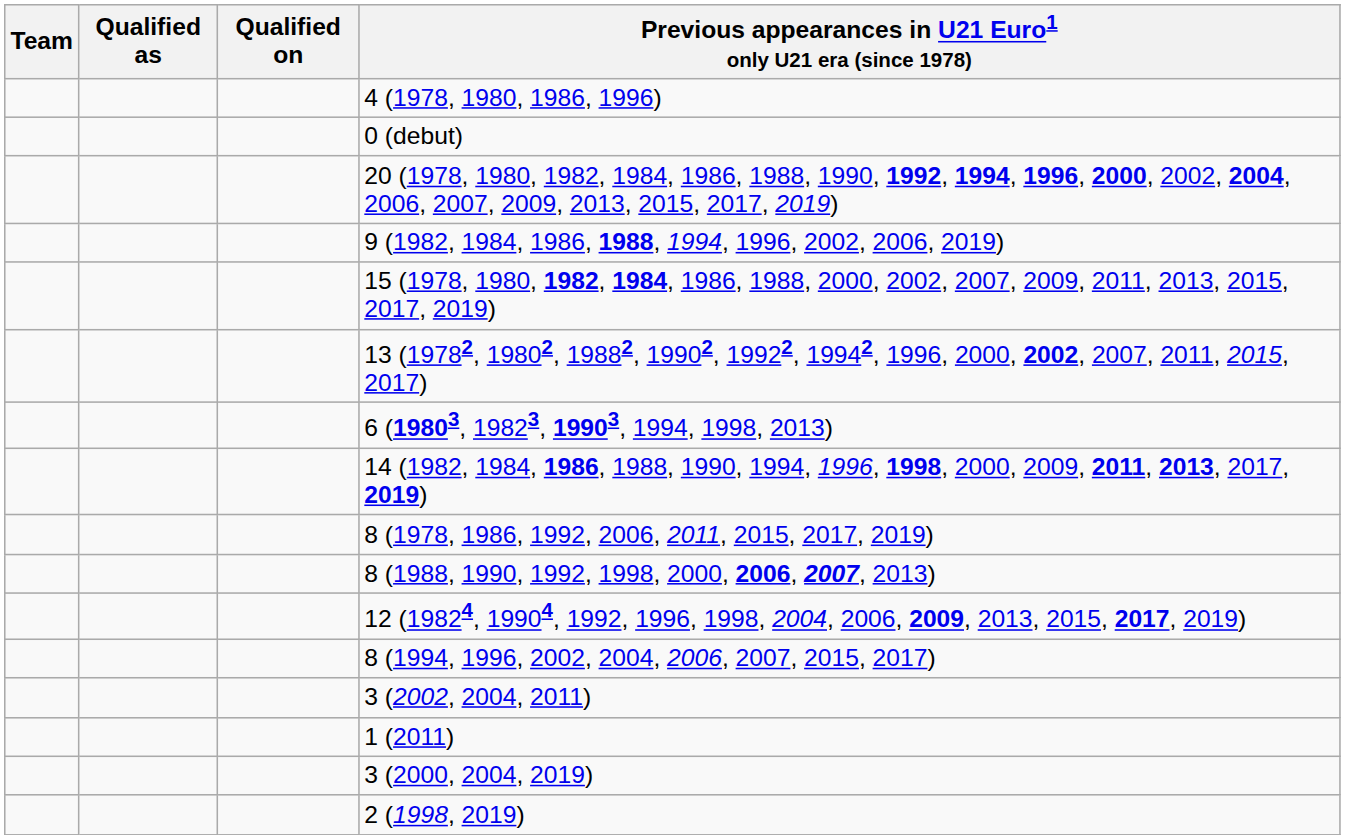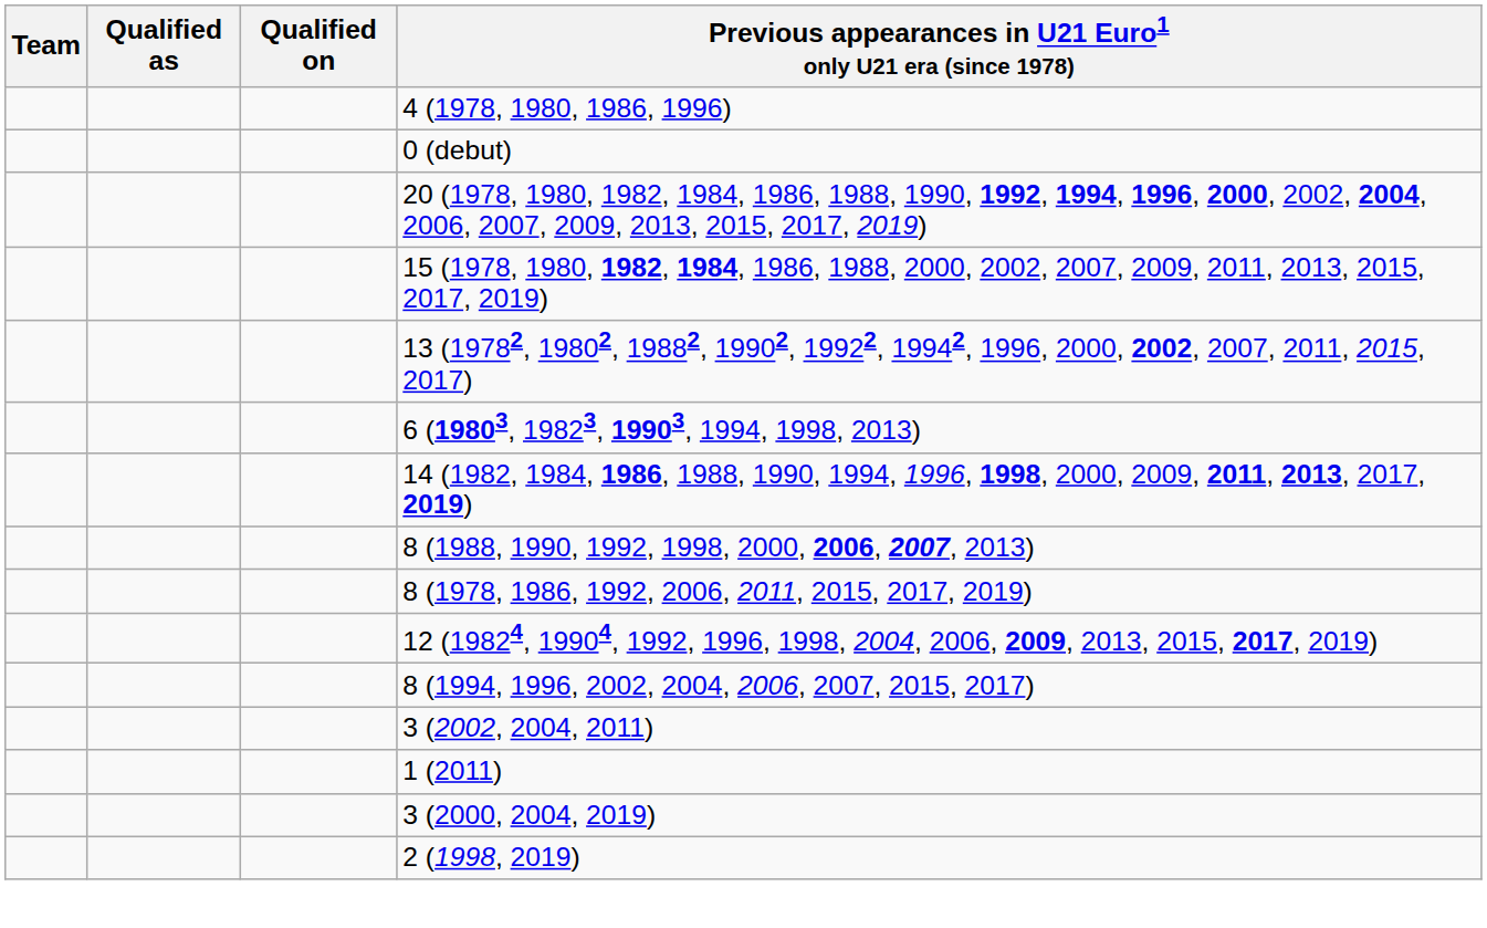 <table class="wikitable sortable">
 <tr>
 <th>Team</th>
 <th>Qualified as</th>
 <th>Qualified on</th>
 <th data-sort-type="number">Previous appearances in <a href='#'>U21 Euro</a><sup><strong><a href='#'>1</a></strong></sup><br><small>only U21 era (since 1978)</small></th>
 </tr>
 <tr>
 <td></td>
 <td></td>
 <td></td>
 <td>4 (<a href='#'>1978</a>, <a href='#'>1980</a>, <a href='#'>1986</a>, <a href='#'>1996</a>)</td>
 </tr>
 <tr>
 <td></td>
 <td></td>
 <td></td>
 <td>0 (debut)</td>
 </tr>
 <tr>
 <td></td>
 <td></td>
 <td></td>
 <td>20 (<a href='#'>1978</a>, <a href='#'>1980</a>, <a href='#'>1982</a>, <a href='#'>1984</a>, <a href='#'>1986</a>, <a href='#'>1988</a>, <a href='#'>1990</a>, <strong><a href='#'>1992</a></strong>, <strong><a href='#'>1994</a></strong>, <strong><a href='#'>1996</a></strong>, <strong><a href='#'>2000</a></strong>, <a href='#'>2002</a>, <strong><a href='#'>2004</a></strong>, <a href='#'>2006</a>, <a href='#'>2007</a>, <a href='#'>2009</a>, <a href='#'>2013</a>, <a href='#'>2015</a>, <a href='#'>2017</a>, <em><a href='#'>2019</a></em>)</td>
 </tr>
 <tr>
 <td></td>
 <td></td>
 <td></td>
-<td>9 (<a href='#'>1982</a>, <a href='#'>1984</a>, <a href='#'>1986</a>, <strong><a href='#'>1988</a></strong>, <em><a href='#'>1994</a></em>, <a href='#'>1996</a>, <a href='#'>2002</a>, <a href='#'>2006</a>, <a href='#'>2019</a>)</td>
-</tr>
-<tr>
-<td></td>
-<td></td>
-<td></td>
 <td>15 (<a href='#'>1978</a>, <a href='#'>1980</a>, <strong><a href='#'>1982</a></strong>, <strong><a href='#'>1984</a></strong>, <a href='#'>1986</a>, <a href='#'>1988</a>, <a href='#'>2000</a>, <a href='#'>2002</a>, <a href='#'>2007</a>, <a href='#'>2009</a>, <a href='#'>2011</a>, <a href='#'>2013</a>, <a href='#'>2015</a>, <a href='#'>2017</a>, <a href='#'>2019</a>)</td>
 </tr>
 <tr>
 <td></td>
 <td></td>
 <td></td>
 <td>13 (<a href='#'>1978</a><sup><strong><a href='#'>2</a></strong></sup>, <a href='#'>1980</a><sup><strong><a href='#'>2</a></strong></sup>, <a href='#'>1988</a><sup><strong><a href='#'>2</a></strong></sup>, <a href='#'>1990</a><sup><strong><a href='#'>2</a></strong></sup>, <a href='#'>1992</a><sup><strong><a href='#'>2</a></strong></sup>, <a href='#'>1994</a><sup><strong><a href='#'>2</a></strong></sup>, <a href='#'>1996</a>, <a href='#'>2000</a>, <strong><a href='#'>2002</a></strong>, <a href='#'>2007</a>, <a href='#'>2011</a>, <em><a href='#'>2015</a></em>, <a href='#'>2017</a>)</td>
 </tr>
 <tr>
 <td></td>
 <td></td>
 <td></td>
 <td>6 (<strong><a href='#'>1980</a></strong><sup><strong><a href='#'>3</a></strong></sup>, <a href='#'>1982</a><sup><strong><a href='#'>3</a></strong></sup>, <strong><a href='#'>1990</a></strong><sup><strong><a href='#'>3</a></strong></sup>, <a href='#'>1994</a>, <a href='#'>1998</a>, <a href='#'>2013</a>)</td>
 </tr>
 <tr>
 <td></td>
 <td></td>
 <td></td>
 <td>14 (<a href='#'>1982</a>, <a href='#'>1984</a>, <strong><a href='#'>1986</a></strong>, <a href='#'>1988</a>, <a href='#'>1990</a>, <a href='#'>1994</a>, <em><a href='#'>1996</a></em>, <strong><a href='#'>1998</a></strong>, <a href='#'>2000</a>, <a href='#'>2009</a>, <strong><a href='#'>2011</a></strong>, <strong><a href='#'>2013</a></strong>, <a href='#'>2017</a>, <strong><a href='#'>2019</a></strong>)</td>
 </tr>
 <tr>
 <td></td>
 <td></td>
 <td></td>
-<td>8 (<a href='#'>1978</a>, <a href='#'>1986</a>, <a href='#'>1992</a>, <a href='#'>2006</a>, <em><a href='#'>2011</a></em>, <a href='#'>2015</a>, <a href='#'>2017</a>, <a href='#'>2019</a>)</td>
+<td>8 (<a href='#'>1988</a>, <a href='#'>1990</a>, <a href='#'>1992</a>, <a href='#'>1998</a>, <a href='#'>2000</a>, <strong><a href='#'>2006</a></strong>, <strong><em><a href='#'>2007</a></em></strong>, <a href='#'>2013</a>)</td>
 </tr>
 <tr>
 <td></td>
 <td></td>
 <td></td>
-<td>8 (<a href='#'>1988</a>, <a href='#'>1990</a>, <a href='#'>1992</a>, <a href='#'>1998</a>, <a href='#'>2000</a>, <strong><a href='#'>2006</a></strong>, <strong><em><a href='#'>2007</a></em></strong>, <a href='#'>2013</a>)</td>
+<td>8 (<a href='#'>1978</a>, <a href='#'>1986</a>, <a href='#'>1992</a>, <a href='#'>2006</a>, <em><a href='#'>2011</a></em>, <a href='#'>2015</a>, <a href='#'>2017</a>, <a href='#'>2019</a>)</td>
 </tr>
 <tr>
 <td></td>
 <td></td>
 <td></td>
 <td>12 (<a href='#'>1982</a><sup><strong><a href='#'>4</a></strong></sup>, <a href='#'>1990</a><sup><strong><a href='#'>4</a></strong></sup>, <a href='#'>1992</a>, <a href='#'>1996</a>, <a href='#'>1998</a>, <em><a href='#'>2004</a></em>, <a href='#'>2006</a>, <strong><a href='#'>2009</a></strong>, <a href='#'>2013</a>, <a href='#'>2015</a>, <strong><a href='#'>2017</a></strong>, <a href='#'>2019</a>)</td>
 </tr>
 <tr>
 <td></td>
 <td></td>
 <td></td>
 <td>8 (<a href='#'>1994</a>, <a href='#'>1996</a>, <a href='#'>2002</a>, <a href='#'>2004</a>, <em><a href='#'>2006</a></em>, <a href='#'>2007</a>, <a href='#'>2015</a>, <a href='#'>2017</a>)</td>
 </tr>
 <tr>
 <td></td>
 <td></td>
 <td></td>
 <td>3 (<em><a href='#'>2002</a></em>, <a href='#'>2004</a>, <a href='#'>2011</a>)</td>
 </tr>
 <tr>
 <td></td>
 <td></td>
 <td></td>
 <td>1 (<a href='#'>2011</a>)</td>
 </tr>
 <tr>
 <td></td>
 <td></td>
 <td></td>
 <td>3 (<a href='#'>2000</a>, <a href='#'>2004</a>, <a href='#'>2019</a>)</td>
 </tr>
 <tr>
 <td></td>
 <td></td>
 <td></td>
 <td>2 (<em><a href='#'>1998</a></em>, <a href='#'>2019</a>)</td>
 </tr>
 </table>
